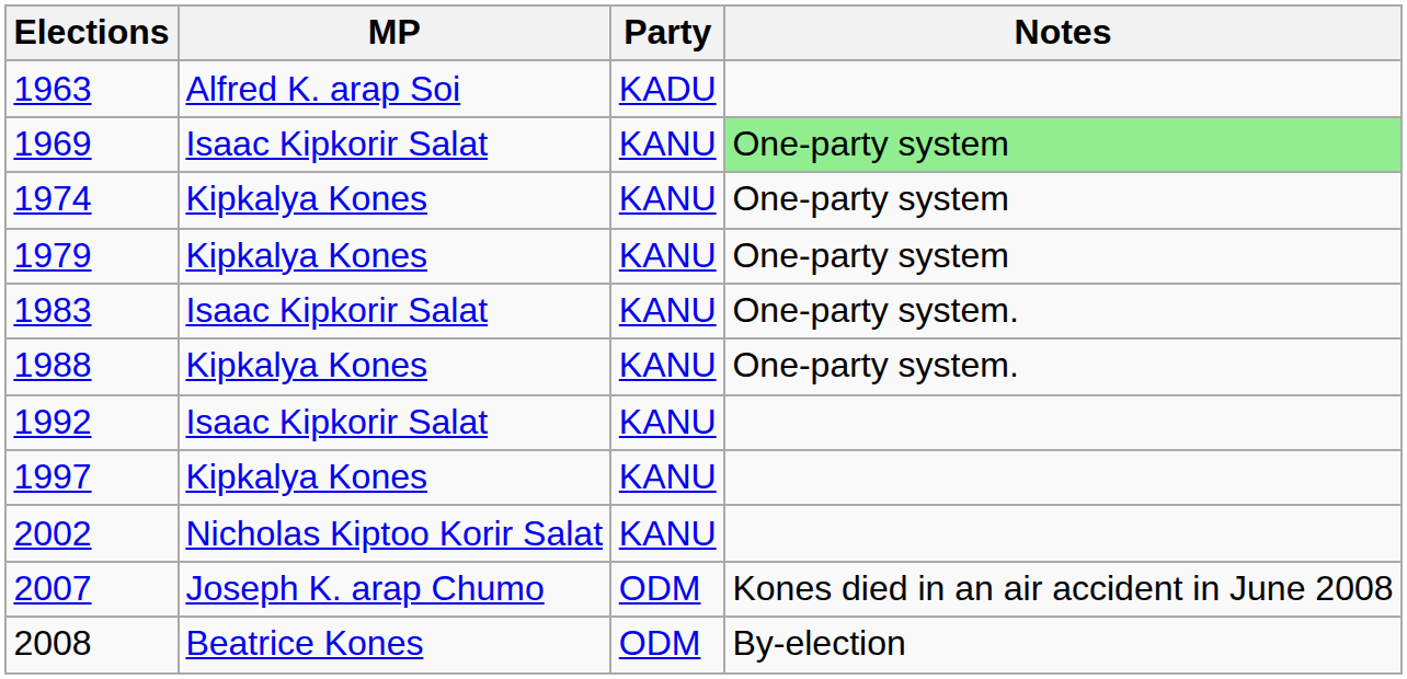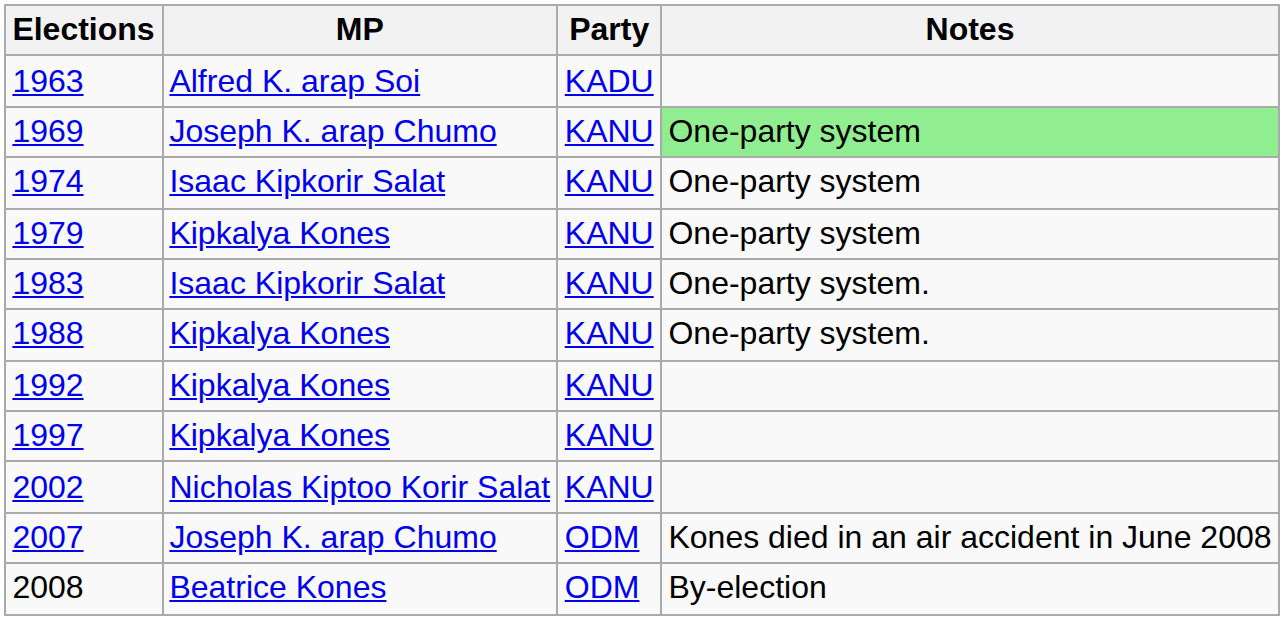 <table class="wikitable">
 <tr>
 <th>Elections</th>
 <th>MP </th>
 <th>Party</th>
 <th>Notes</th>
 </tr>
 <tr>
 <td><a href='#'>1963</a></td>
 <td><a href='#'>Alfred K. arap Soi</a></td>
 <td><a href='#'>KADU</a></td>
 <td></td>
 </tr>
 <tr>
 <td><a href='#'>1969</a></td>
-<td><a href='#'>Isaac Kipkorir Salat</a></td>
+<td><a href='#'>Joseph K. arap Chumo</a></td>
 <td><a href='#'>KANU</a></td>
 <td style="background: lightgreen;">One-party system</td>
 </tr>
 <tr>
 <td><a href='#'>1974</a></td>
-<td><a href='#'>Kipkalya Kones</a></td>
+<td><a href='#'>Isaac Kipkorir Salat</a></td>
 <td><a href='#'>KANU</a></td>
 <td>One-party system</td>
 </tr>
 <tr>
 <td><a href='#'>1979</a></td>
 <td><a href='#'>Kipkalya Kones</a></td>
 <td><a href='#'>KANU</a></td>
 <td>One-party system</td>
 </tr>
 <tr>
 <td><a href='#'>1983</a></td>
 <td><a href='#'>Isaac Kipkorir Salat</a></td>
 <td><a href='#'>KANU</a></td>
 <td>One-party system.</td>
 </tr>
 <tr>
 <td><a href='#'>1988</a></td>
 <td><a href='#'>Kipkalya Kones</a></td>
 <td><a href='#'>KANU</a></td>
 <td>One-party system.</td>
 </tr>
 <tr>
 <td><a href='#'>1992</a></td>
-<td><a href='#'>Isaac Kipkorir Salat</a></td>
+<td><a href='#'>Kipkalya Kones</a></td>
 <td><a href='#'>KANU</a></td>
 <td></td>
 </tr>
 <tr>
 <td><a href='#'>1997</a></td>
 <td><a href='#'>Kipkalya Kones</a></td>
 <td><a href='#'>KANU</a></td>
 <td></td>
 </tr>
 <tr>
 <td><a href='#'>2002</a></td>
 <td><a href='#'>Nicholas Kiptoo Korir Salat</a></td>
 <td><a href='#'>KANU</a></td>
 <td></td>
 </tr>
 <tr>
 <td><a href='#'>2007</a></td>
 <td><a href='#'>Joseph K. arap Chumo</a></td>
 <td><a href='#'>ODM</a></td>
 <td>Kones died in an air accident in June 2008 </td>
 </tr>
 <tr>
 <td>2008</td>
 <td><a href='#'>Beatrice Kones</a></td>
 <td><a href='#'>ODM</a></td>
 <td>By-election </td>
 </tr>
 <tr>
 </tr>
 </table>
